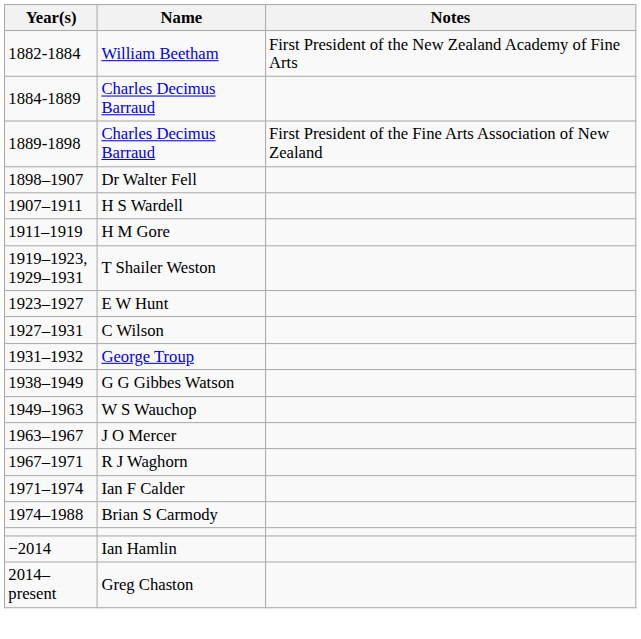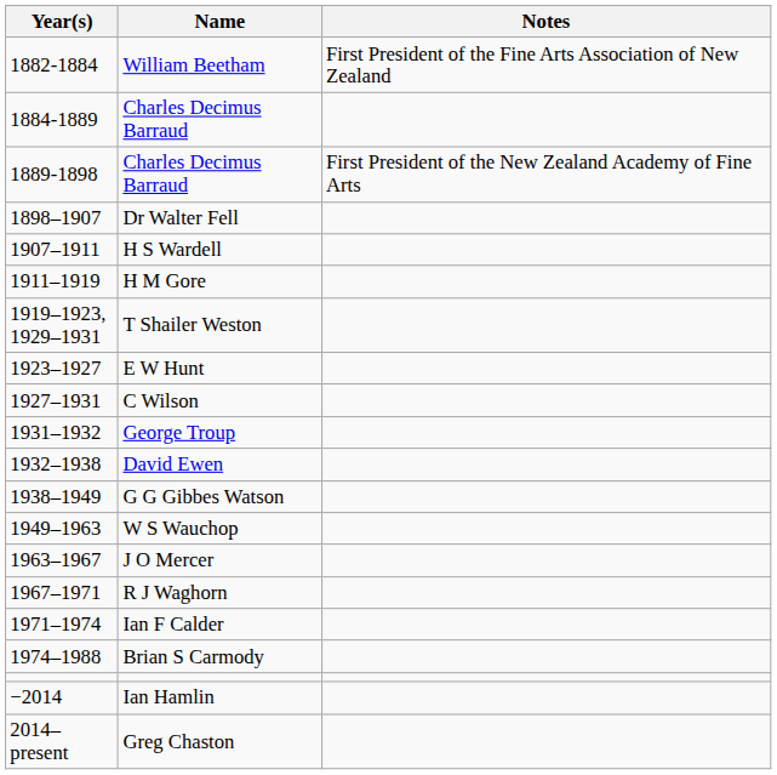 <table class="wikitable">
 <tr>
 <th>Year(s)</th>
 <th>Name</th>
 <th>Notes</th>
 </tr>
 <tr>
 <td>1882-1884</td>
 <td><a href='#'>William Beetham</a></td>
-<td>First President of the New Zealand Academy of Fine Arts</td>
+<td>First President of the Fine Arts Association of New Zealand</td>
 </tr>
 <tr>
 <td>1884-1889</td>
 <td><a href='#'>Charles Decimus Barraud</a></td>
 <td></td>
 </tr>
 <tr>
 <td>1889-1898</td>
 <td><a href='#'>Charles Decimus Barraud</a></td>
-<td>First President of the Fine Arts Association of New Zealand</td>
+<td>First President of the New Zealand Academy of Fine Arts</td>
 </tr>
 <tr>
 <td>1898–1907</td>
 <td>Dr Walter Fell</td>
 <td></td>
 </tr>
 <tr>
 <td>1907–1911</td>
 <td>H S Wardell</td>
 <td></td>
 </tr>
 <tr>
 <td>1911–1919</td>
 <td>H M Gore</td>
 <td></td>
 </tr>
 <tr>
 <td>1919–1923,<br>1929–1931</td>
 <td>T Shailer Weston</td>
 <td></td>
 </tr>
 <tr>
 <td>1923–1927</td>
 <td>E W Hunt</td>
 <td></td>
 </tr>
 <tr>
 <td>1927–1931</td>
 <td>C Wilson</td>
 <td></td>
 </tr>
 <tr>
 <td>1931–1932</td>
 <td><a href='#'>George Troup</a></td>
+<td></td>
+</tr>
+<tr>
+<td>1932–1938</td>
+<td><a href='#'>David Ewen</a></td>
 <td></td>
 </tr>
 <tr>
 <td>1938–1949</td>
 <td>G G Gibbes Watson</td>
 <td></td>
 </tr>
 <tr>
 <td>1949–1963</td>
 <td>W S Wauchop</td>
 <td></td>
 </tr>
 <tr>
 <td>1963–1967</td>
 <td>J O Mercer</td>
 <td></td>
 </tr>
 <tr>
 <td>1967–1971</td>
 <td>R J Waghorn</td>
 <td></td>
 </tr>
 <tr>
 <td>1971–1974</td>
 <td>Ian F Calder</td>
 <td></td>
 </tr>
 <tr>
 <td>1974–1988</td>
 <td>Brian S Carmody</td>
 <td></td>
 </tr>
 <tr>
 <td></td>
 <td></td>
 <td></td>
 </tr>
 <tr>
 <td>−2014</td>
 <td>Ian Hamlin</td>
 <td></td>
 </tr>
 <tr>
 <td>2014–present</td>
 <td>Greg Chaston</td>
 <td></td>
 </tr>
 </table>
